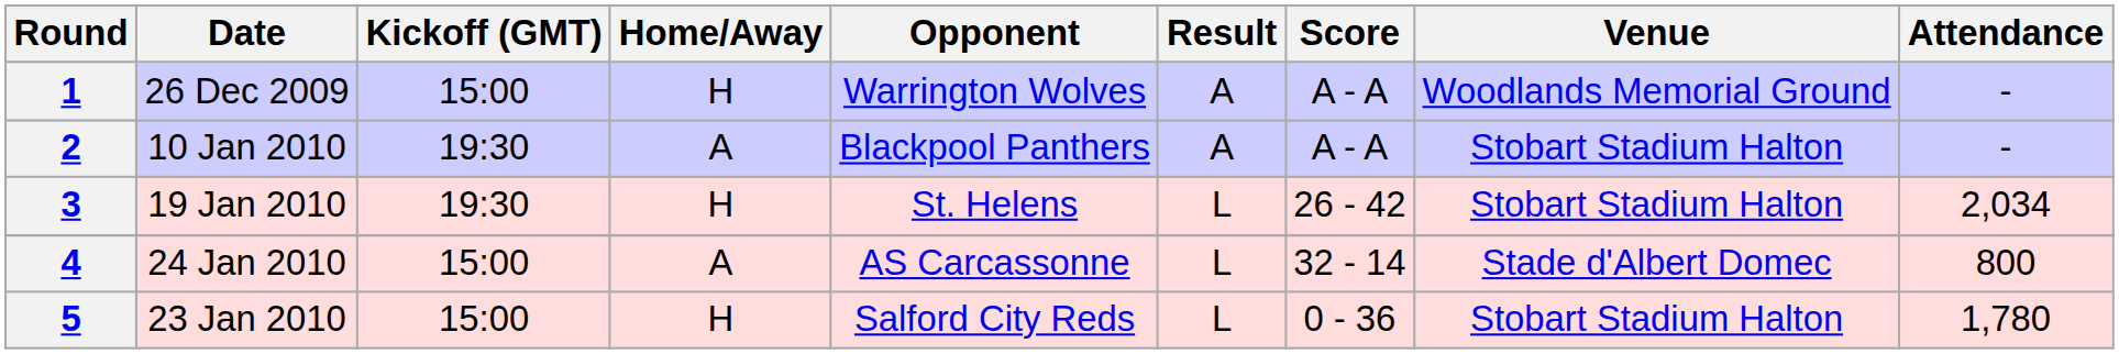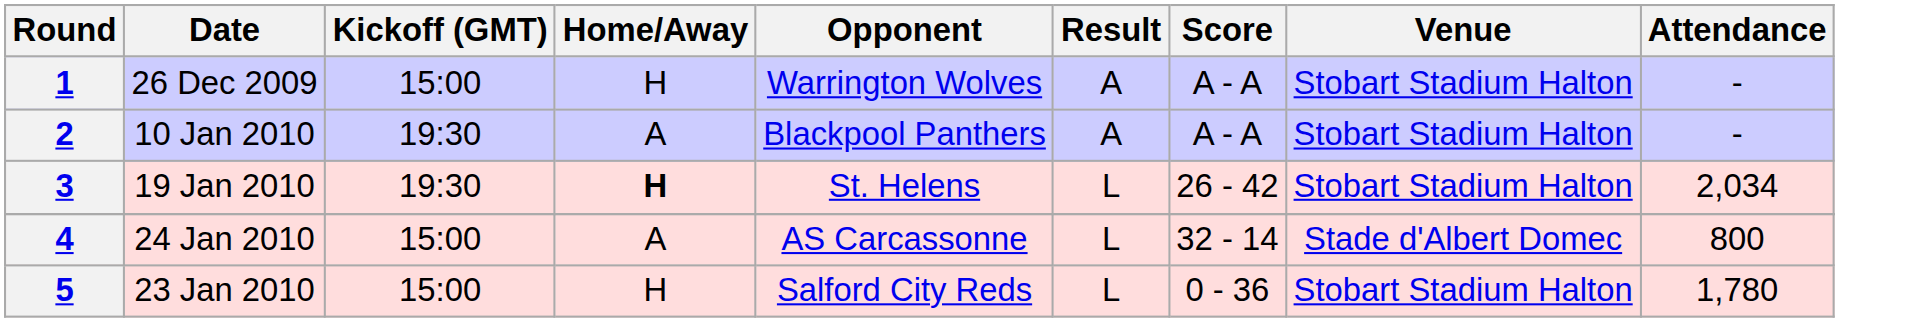 <table class="wikitable" align="center">
 <tr>
 <th>Round</th>
 <th>Date</th>
 <th>Kickoff (GMT)</th>
 <th>Home/Away</th>
 <th>Opponent</th>
 <th>Result</th>
 <th>Score</th>
 <th>Venue</th>
 <th>Attendance</th>
 </tr>
 <tr style="background: #CCCCFF;">
 <th><a href='#'>1</a></th>
 <td align="center">26 Dec 2009</td>
 <td align="center">15:00</td>
 <td align="center">H</td>
 <td align="center"><a href='#'>Warrington Wolves</a></td>
 <td align="center">A</td>
 <td align="center">A - A</td>
-<td align="center"><a href='#'>Woodlands Memorial Ground</a></td>
+<td align="center"><a href='#'>Stobart Stadium Halton</a></td>
 <td align="center">-</td>
 </tr>
 <tr style="background: #CCCCFF;">
 <th><a href='#'>2</a></th>
 <td align="center">10 Jan 2010</td>
 <td align="center">19:30</td>
 <td align="center">A</td>
 <td align="center"><a href='#'>Blackpool Panthers</a></td>
 <td align="center">A</td>
 <td align="center">A - A</td>
 <td align="center"><a href='#'>Stobart Stadium Halton</a></td>
 <td align="center">-</td>
 </tr>
 <tr style="background: #FFDDDD;">
 <th><a href='#'>3</a></th>
 <td align="center">19 Jan 2010</td>
 <td align="center">19:30</td>
-<td align="center">H</td>
+<td align="center"><strong>H</strong></td>
 <td align="center"><a href='#'>St. Helens</a></td>
 <td align="center">L</td>
 <td align="center">26 - 42</td>
 <td align="center"><a href='#'>Stobart Stadium Halton</a></td>
 <td align="center">2,034</td>
 </tr>
 <tr>
 </tr>
 <tr style="background: #FFDDDD;">
 <th><a href='#'>4</a></th>
 <td align="center">24 Jan 2010</td>
 <td align="center">15:00</td>
 <td align="center">A</td>
 <td align="center"><a href='#'>AS Carcassonne</a></td>
 <td align="center">L</td>
 <td align="center">32 - 14</td>
 <td align="center"><a href='#'>Stade d'Albert Domec</a></td>
 <td align="center">800</td>
 </tr>
 <tr style="background: #FFDDDD;">
 <th><a href='#'>5</a></th>
 <td align="center">23 Jan 2010</td>
 <td align="center">15:00</td>
 <td align="center">H</td>
 <td align="center"><a href='#'>Salford City Reds</a></td>
 <td align="center">L</td>
 <td align="center">0 - 36</td>
 <td align="center"><a href='#'>Stobart Stadium Halton</a></td>
 <td align="center">1,780</td>
 </tr>
 </table>
